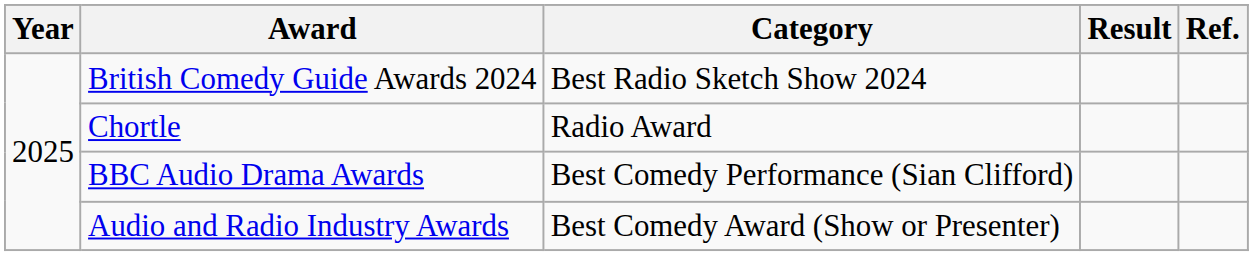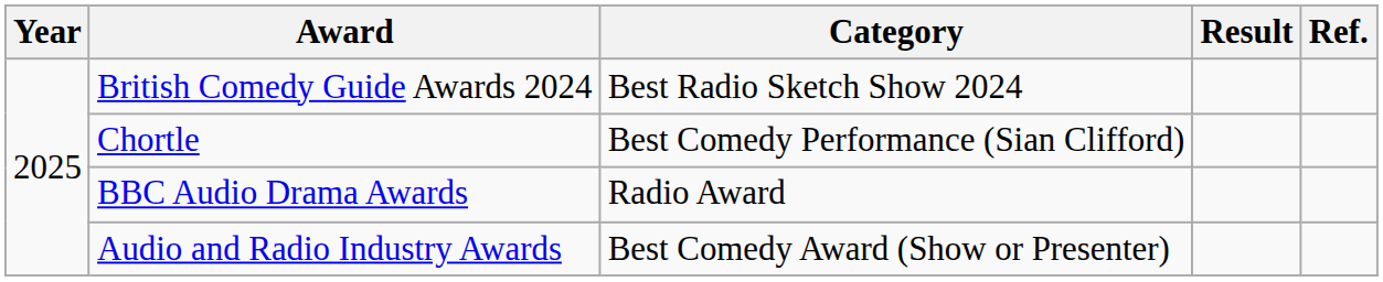 <table class="wikitable sortable">
 <tr>
 <th scope=col>Year</th>
 <th scope=col>Award</th>
 <th scope=col>Category</th>
 <th scope=col>Result</th>
 <th scope=col class=unsortable>Ref.</th>
 </tr>
 <tr>
 <td rowspan=4>2025</td>
 <td><a href='#'>British Comedy Guide</a> Awards 2024</td>
 <td>Best Radio Sketch Show 2024</td>
 <td></td>
 <td></td>
 </tr>
 <tr>
 <td><a href='#'>Chortle</a></td>
-<td>Radio Award</td>
+<td>Best Comedy Performance (Sian Clifford)</td>
 <td></td>
 <td></td>
 </tr>
 <tr>
 <td><a href='#'>BBC Audio Drama Awards</a></td>
-<td>Best Comedy Performance (Sian Clifford)</td>
+<td>Radio Award</td>
 <td></td>
 <td></td>
 </tr>
 <tr>
 <td><a href='#'>Audio and Radio Industry Awards</a></td>
 <td>Best Comedy Award (Show or Presenter)</td>
 <td></td>
 <td></td>
 </tr>
 </table>
